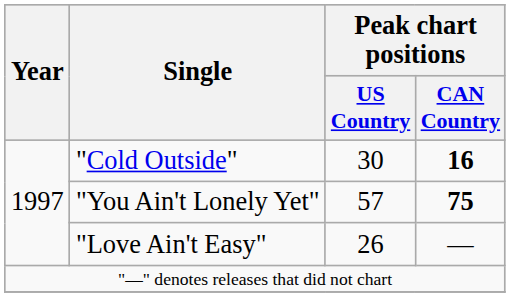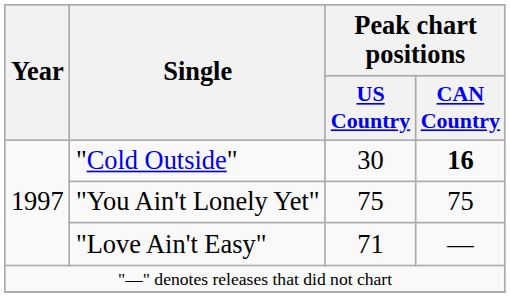 <table class="wikitable" style="text-align:center;">
 <tr>
 <th rowspan="2">Year</th>
 <th rowspan="2">Single</th>
 <th colspan="2">Peak chart<br>positions</th>
 </tr>
 <tr style="font-size:smaller;">
 <th width="45"><a href='#'>US Country</a></th>
 <th width="45"><a href='#'>CAN Country</a></th>
 </tr>
 <tr>
 <td rowspan="3">1997</td>
 <td align="left">"<a href='#'>Cold Outside</a>"</td>
 <td>30</td>
 <td><strong>16</strong></td>
 </tr>
 <tr>
 <td align="left">"You Ain't Lonely Yet"</td>
-<td>57</td>
-<td><strong>75</strong></td>
+<td>75</td>
+<td>75</td>
 </tr>
 <tr>
 <td align="left">"Love Ain't Easy"</td>
-<td>26</td>
+<td>71</td>
 <td>—</td>
 </tr>
 <tr>
 <td colspan="4" style="font-size:8pt">"—" denotes releases that did not chart</td>
 </tr>
 <tr>
 </tr>
 </table>
